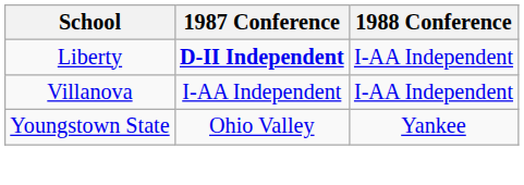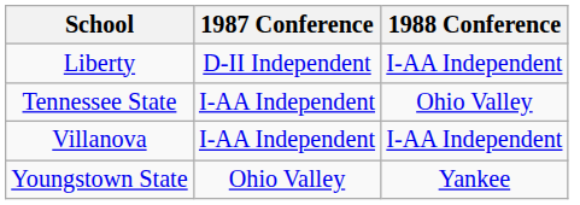 <table class="wikitable sortable">
 <tr>
 <th>School</th>
 <th>1987 Conference</th>
 <th>1988 Conference</th>
 </tr>
 <tr style="text-align:center;">
 <td><a href='#'>Liberty</a></td>
-<td><strong><a href='#'>D-II Independent</a></strong></td>
+<td><a href='#'>D-II Independent</a></td>
 <td><a href='#'>I-AA Independent</a></td>
+</tr>
+<tr style="text-align:center;">
+<td><a href='#'>Tennessee State</a></td>
+<td><a href='#'>I-AA Independent</a></td>
+<td><a href='#'>Ohio Valley</a></td>
 </tr>
 <tr style="text-align:center;">
 <td><a href='#'>Villanova</a></td>
 <td><a href='#'>I-AA Independent</a></td>
 <td><a href='#'>I-AA Independent</a></td>
 </tr>
 <tr style="text-align:center;">
 <td><a href='#'>Youngstown State</a></td>
 <td><a href='#'>Ohio Valley</a></td>
 <td><a href='#'>Yankee</a></td>
 </tr>
 </table>
